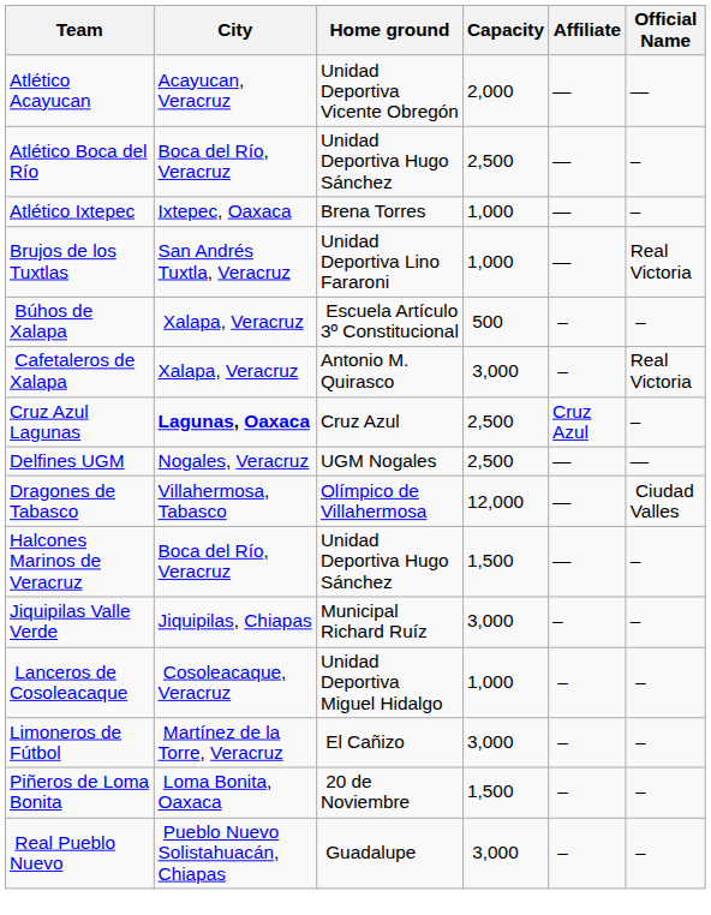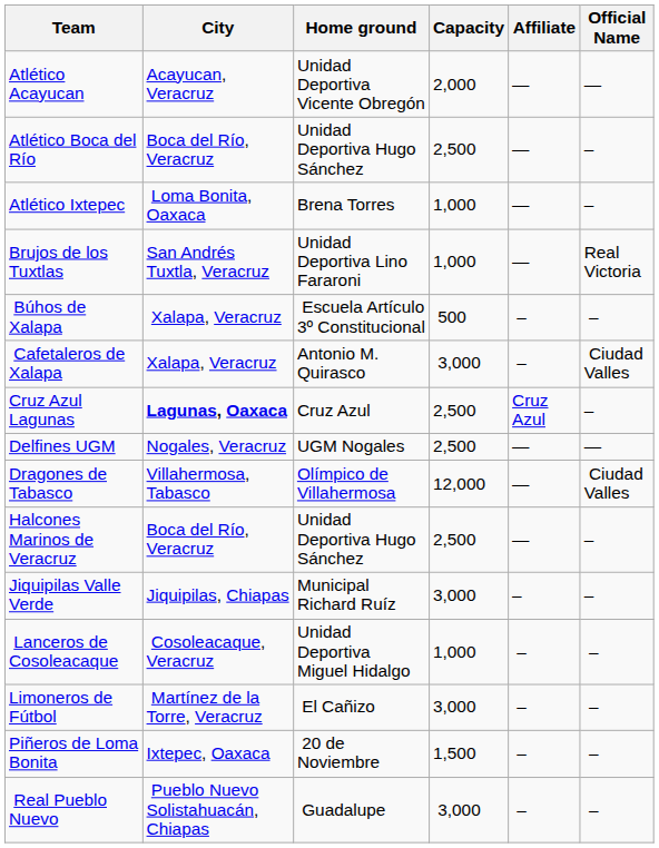 <table class="wikitable sortable">
 <tr>
 <th>Team</th>
 <th>City</th>
 <th>Home ground</th>
 <th>Capacity</th>
 <th>Affiliate</th>
 <th>Official Name</th>
 </tr>
 <tr>
 <td><a href='#'>Atlético Acayucan</a></td>
 <td><a href='#'>Acayucan</a>, <a href='#'>Veracruz</a></td>
 <td>Unidad Deportiva Vicente Obregón</td>
 <td>2,000</td>
 <td>—</td>
 <td>—</td>
 </tr>
 <tr>
 <td><a href='#'>Atlético Boca del Río</a></td>
 <td><a href='#'>Boca del Río</a>, <a href='#'>Veracruz</a></td>
 <td>Unidad Deportiva Hugo Sánchez</td>
 <td>2,500</td>
 <td>—</td>
 <td>–</td>
 </tr>
 <tr>
 <td><a href='#'>Atlético Ixtepec</a></td>
-<td><a href='#'>Ixtepec</a>, <a href='#'>Oaxaca</a></td>
+<td> <a href='#'>Loma Bonita</a>, <a href='#'>Oaxaca</a> </td>
 <td>Brena Torres</td>
 <td>1,000</td>
 <td>—</td>
 <td>–</td>
 </tr>
 <tr>
 <td><a href='#'>Brujos de los Tuxtlas</a></td>
 <td><a href='#'>San Andrés Tuxtla</a>, <a href='#'>Veracruz</a></td>
 <td>Unidad Deportiva Lino Fararoni</td>
 <td>1,000</td>
 <td>—</td>
 <td>Real Victoria</td>
 </tr>
 <tr>
 <td> <a href='#'>Búhos de Xalapa</a> </td>
 <td> <a href='#'>Xalapa</a>, <a href='#'>Veracruz</a> </td>
 <td> Escuela Artículo 3º Constitucional</td>
 <td> 500 </td>
 <td> – </td>
 <td> –</td>
 </tr>
 <tr>
 <td> <a href='#'>Cafetaleros de Xalapa</a></td>
 <td><a href='#'>Xalapa</a>, <a href='#'>Veracruz</a></td>
 <td>Antonio M. Quirasco</td>
 <td> 3,000</td>
 <td> –</td>
-<td>Real Victoria</td>
+<td> Ciudad Valles</td>
 </tr>
 <tr>
 <td><a href='#'>Cruz Azul Lagunas</a></td>
 <td><strong><a href='#'>Lagunas</a>, <a href='#'>Oaxaca</a></strong></td>
 <td>Cruz Azul</td>
 <td>2,500</td>
 <td><a href='#'>Cruz Azul</a></td>
 <td>–</td>
 </tr>
 <tr>
 <td><a href='#'>Delfines UGM</a></td>
 <td><a href='#'>Nogales</a>, <a href='#'>Veracruz</a></td>
 <td>UGM Nogales</td>
 <td>2,500</td>
 <td>—</td>
 <td>—</td>
 </tr>
 <tr>
 <td><a href='#'>Dragones de Tabasco</a></td>
 <td><a href='#'>Villahermosa</a>, <a href='#'>Tabasco</a></td>
 <td><a href='#'>Olímpico de Villahermosa</a></td>
 <td>12,000</td>
 <td>—</td>
 <td> Ciudad Valles</td>
 </tr>
 <tr>
 <td><a href='#'>Halcones Marinos de Veracruz</a></td>
 <td><a href='#'>Boca del Río</a>, <a href='#'>Veracruz</a></td>
 <td>Unidad Deportiva Hugo Sánchez</td>
-<td>1,500</td>
+<td>2,500</td>
 <td>—</td>
 <td>–</td>
 </tr>
 <tr>
 <td><a href='#'>Jiquipilas Valle Verde</a></td>
 <td><a href='#'>Jiquipilas</a>, <a href='#'>Chiapas</a></td>
 <td>Municipal Richard Ruíz</td>
 <td>3,000</td>
 <td>–</td>
 <td>–</td>
 </tr>
 <tr>
 <td> <a href='#'>Lanceros de Cosoleacaque</a> </td>
 <td> <a href='#'>Cosoleacaque</a>, <a href='#'>Veracruz</a> </td>
 <td>Unidad Deportiva Miguel Hidalgo</td>
 <td>1,000</td>
 <td> – </td>
 <td> –</td>
 </tr>
 <tr>
 <td><a href='#'>Limoneros de Fútbol</a></td>
 <td> <a href='#'>Martínez de la Torre</a>, <a href='#'>Veracruz</a> </td>
 <td> El Cañizo</td>
 <td>3,000 </td>
 <td> – </td>
 <td> –</td>
 </tr>
 <tr>
 <td><a href='#'>Piñeros de Loma Bonita</a> </td>
-<td> <a href='#'>Loma Bonita</a>, <a href='#'>Oaxaca</a> </td>
+<td><a href='#'>Ixtepec</a>, <a href='#'>Oaxaca</a></td>
 <td> 20 de Noviembre</td>
 <td>1,500 </td>
 <td> – </td>
 <td> –</td>
 </tr>
 <tr>
 <td> <a href='#'>Real Pueblo Nuevo</a> </td>
 <td> <a href='#'>Pueblo Nuevo Solistahuacán</a>, <a href='#'>Chiapas</a> </td>
 <td> Guadalupe</td>
 <td> 3,000</td>
 <td> – </td>
 <td> –</td>
 </tr>
 </table>
